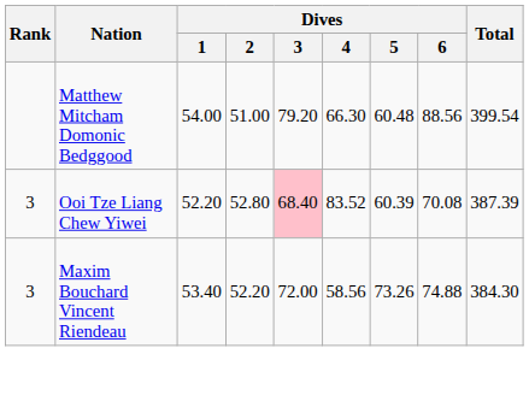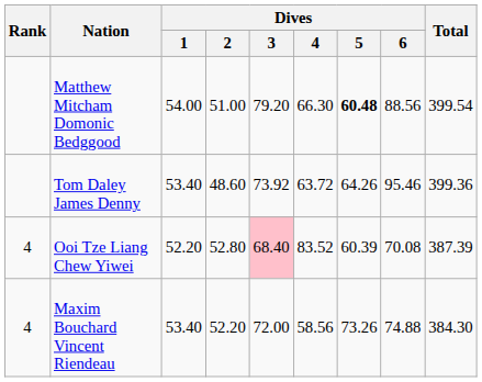 <table class="wikitable" width="75%">
 <tr>
 <th rowspan="2" width="7%">Rank</th>
 <th rowspan="2" width="30%">Nation</th>
 <th colspan="6">Dives</th>
 <th rowspan="2" width="9%">Total</th>
 </tr>
 <tr>
 <th width="9%">1</th>
 <th width="9%">2</th>
 <th width="9%">3</th>
 <th width="9%">4</th>
 <th width="9%">5</th>
 <th width="9%">6</th>
 </tr>
 <tr>
 <td align="center"></td>
 <td><br><a href='#'>Matthew Mitcham</a><br><a href='#'>Domonic Bedggood</a></td>
 <td align="center">54.00</td>
 <td align="center">51.00</td>
 <td align="center">79.20</td>
 <td align="center">66.30</td>
-<td align="center">60.48</td>
+<td align="center"><strong>60.48</strong></td>
 <td align="center">88.56</td>
 <td align="center">399.54</td>
 </tr>
 <tr>
-<td align="center">3</td>
+<td align="center"></td>
+<td><br><a href='#'>Tom Daley</a><br><a href='#'>James Denny</a></td>
+<td align="center">53.40</td>
+<td align="center">48.60</td>
+<td align="center">73.92</td>
+<td align="center">63.72</td>
+<td align="center">64.26</td>
+<td align="center">95.46</td>
+<td align="center">399.36</td>
+</tr>
+<tr>
+<td align="center">4</td>
 <td><br><a href='#'>Ooi Tze Liang</a><br><a href='#'>Chew Yiwei</a></td>
 <td align="center">52.20</td>
 <td align="center">52.80</td>
 <td align="center" style="background: pink;">68.40</td>
 <td align="center">83.52</td>
 <td align="center">60.39</td>
 <td align="center">70.08</td>
 <td align="center">387.39</td>
 </tr>
 <tr>
-<td align="center">3</td>
+<td align="center">4</td>
 <td><br><a href='#'>Maxim Bouchard</a><br><a href='#'>Vincent Riendeau</a></td>
 <td align="center">53.40</td>
 <td align="center">52.20</td>
 <td align="center">72.00</td>
 <td align="center">58.56</td>
 <td align="center">73.26</td>
 <td align="center">74.88</td>
 <td align="center">384.30</td>
 </tr>
 </table>
